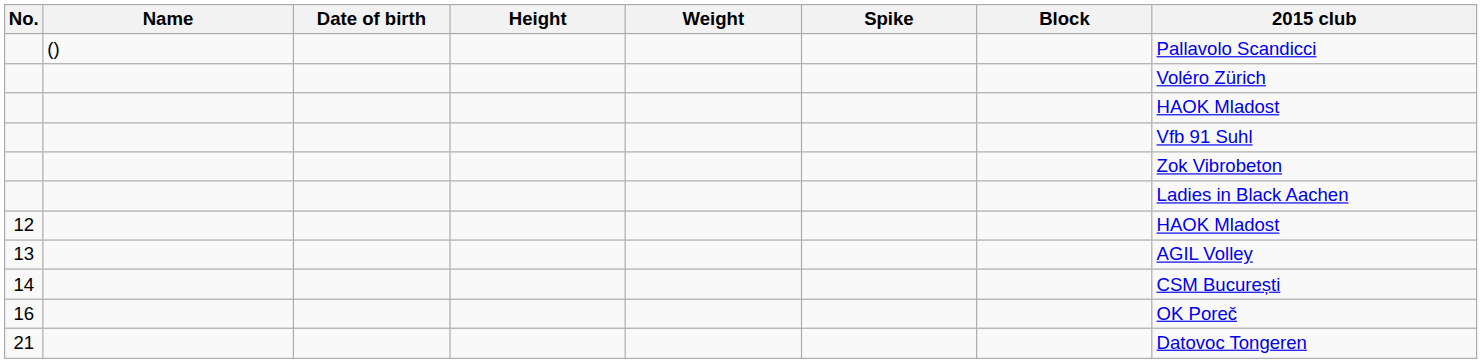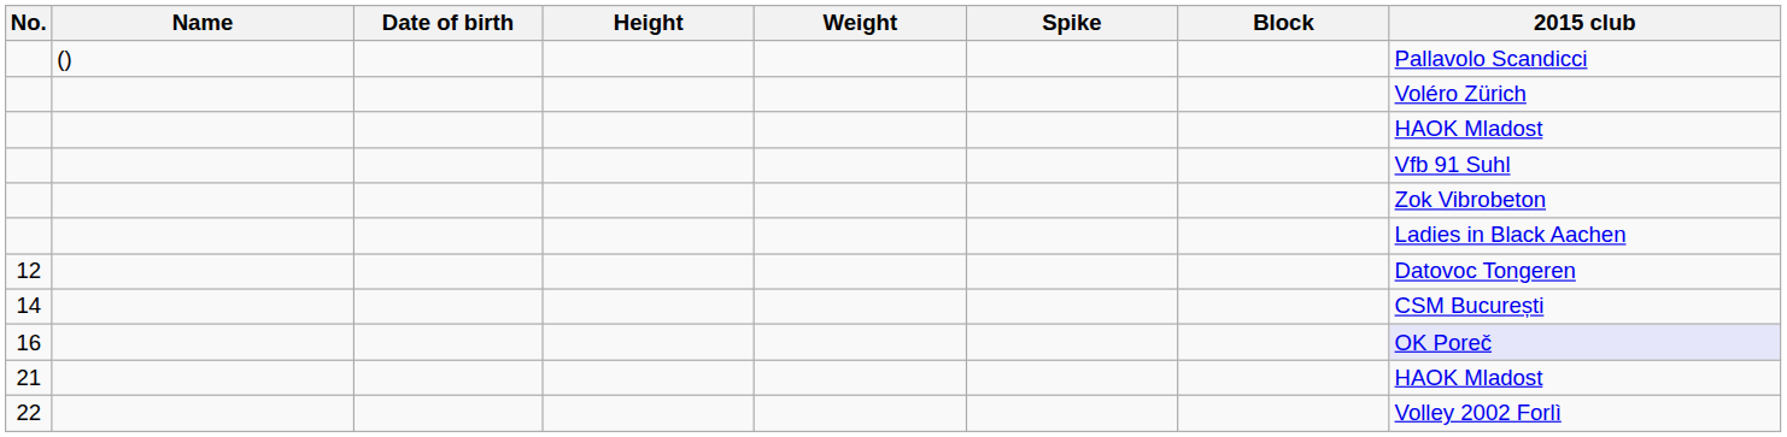 <table class="wikitable sortable" style="font-size:100%; text-align:center;">
 <tr>
 <th>No.</th>
 <th style="width:13em">Name</th>
 <th style="width:8em">Date of birth</th>
 <th style="width:9em">Height</th>
 <th style="width:9em">Weight</th>
 <th style="width:9em">Spike</th>
 <th style="width:9em">Block</th>
 <th style="width:17em">2015 club</th>
 </tr>
 <tr>
 <td></td>
 <td align=left> ()</td>
 <td align=right></td>
 <td></td>
 <td></td>
 <td></td>
 <td></td>
 <td align=left> <a href='#'>Pallavolo Scandicci</a></td>
 </tr>
 <tr>
 <td></td>
 <td align=left></td>
 <td align=right></td>
 <td></td>
 <td></td>
 <td></td>
 <td></td>
 <td align=left> <a href='#'>Voléro Zürich</a></td>
 </tr>
 <tr>
 <td></td>
 <td align=left></td>
 <td align=right></td>
 <td></td>
 <td></td>
 <td></td>
 <td></td>
 <td align=left> <a href='#'>HAOK Mladost</a></td>
 </tr>
 <tr>
 <td></td>
 <td align=left></td>
 <td align=right></td>
 <td></td>
 <td></td>
 <td></td>
 <td></td>
 <td align=left> <a href='#'>Vfb 91 Suhl</a></td>
 </tr>
 <tr>
 <td></td>
 <td align=left></td>
 <td align=right></td>
 <td></td>
 <td></td>
 <td></td>
 <td></td>
 <td align=left> <a href='#'>Zok Vibrobeton</a></td>
 </tr>
 <tr>
 <td></td>
 <td align=left></td>
 <td align=right></td>
 <td></td>
 <td></td>
 <td></td>
 <td></td>
 <td align=left> <a href='#'>Ladies in Black Aachen</a></td>
 </tr>
 <tr>
 <td>12</td>
 <td align=left></td>
 <td align=right></td>
 <td></td>
 <td></td>
 <td></td>
 <td></td>
-<td align=left> <a href='#'>HAOK Mladost</a></td>
-</tr>
-<tr>
-<td>13</td>
-<td align=left></td>
-<td align=right></td>
-<td></td>
-<td></td>
-<td></td>
-<td></td>
-<td align=left> <a href='#'>AGIL Volley</a></td>
+<td align=left> <a href='#'>Datovoc Tongeren</a></td>
 </tr>
 <tr>
 <td>14</td>
 <td align=left></td>
 <td align=right></td>
 <td></td>
 <td></td>
 <td></td>
 <td></td>
 <td align=left> <a href='#'>CSM București</a></td>
 </tr>
 <tr>
 <td>16</td>
 <td align=left></td>
 <td align=right></td>
 <td></td>
 <td></td>
 <td></td>
 <td></td>
-<td align=left> <a href='#'>OK Poreč</a></td>
+<td align=left style="background: lavender;"> <a href='#'>OK Poreč</a></td>
 </tr>
 <tr>
 <td>21</td>
 <td align=left></td>
 <td align=right></td>
 <td></td>
 <td></td>
 <td></td>
 <td></td>
-<td align=left> <a href='#'>Datovoc Tongeren</a></td>
+<td align=left> <a href='#'>HAOK Mladost</a></td>
+</tr>
+<tr>
+<td>22</td>
+<td align=left></td>
+<td align=right></td>
+<td></td>
+<td></td>
+<td></td>
+<td></td>
+<td align=left> <a href='#'>Volley 2002 Forlì</a></td>
 </tr>
 </table>
